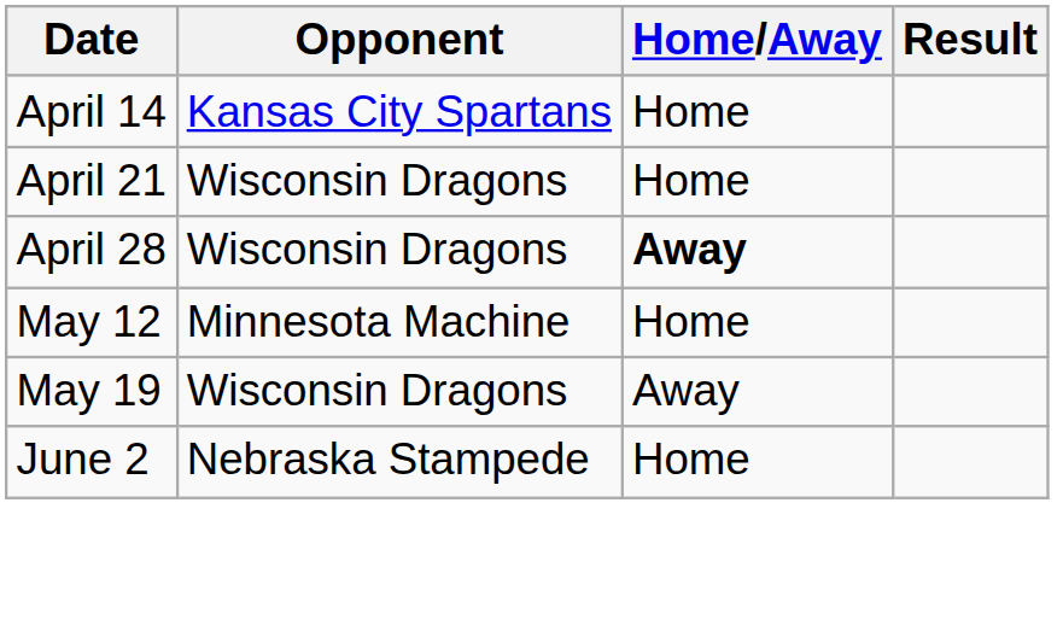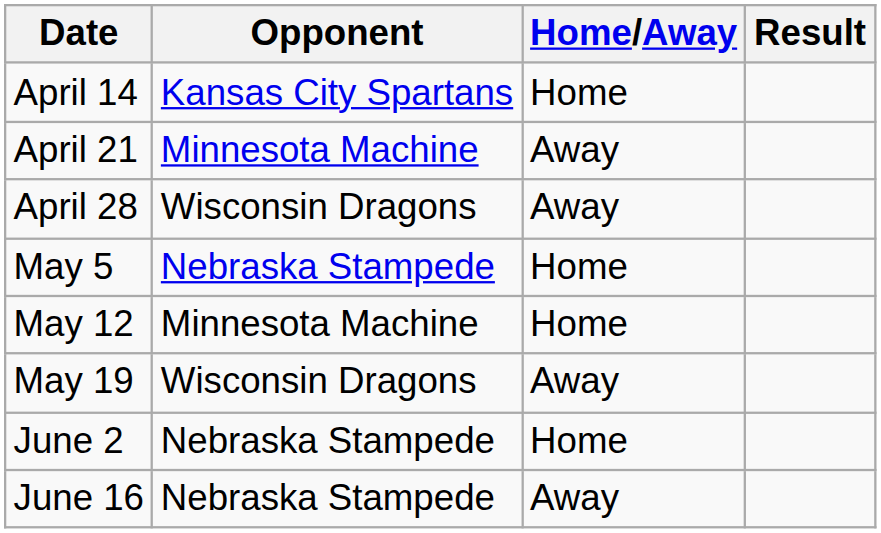 <table class="wikitable">
 <tr>
 <th>Date</th>
 <th>Opponent</th>
 <th><a href='#'>Home</a>/<a href='#'>Away</a></th>
 <th>Result</th>
 </tr>
 <tr>
 <td>April 14</td>
 <td><a href='#'>Kansas City Spartans</a></td>
 <td>Home</td>
 <td></td>
 </tr>
 <tr>
 <td>April 21</td>
-<td>Wisconsin Dragons</td>
-<td>Home</td>
+<td><a href='#'>Minnesota Machine</a></td>
+<td>Away</td>
 <td></td>
 </tr>
 <tr>
 <td>April 28</td>
 <td>Wisconsin Dragons</td>
-<td><strong>Away</strong></td>
+<td>Away</td>
+<td></td>
+</tr>
+<tr>
+<td>May 5</td>
+<td><a href='#'>Nebraska Stampede</a></td>
+<td>Home</td>
 <td></td>
 </tr>
 <tr>
 <td>May 12</td>
 <td>Minnesota Machine</td>
 <td>Home</td>
 <td></td>
 </tr>
 <tr>
 <td>May 19</td>
 <td>Wisconsin Dragons</td>
 <td>Away</td>
 <td></td>
 </tr>
 <tr>
 <td>June 2</td>
 <td>Nebraska Stampede</td>
 <td>Home</td>
 <td></td>
 </tr>
+<tr>
+<td>June 16</td>
+<td>Nebraska Stampede</td>
+<td>Away</td>
+<td></td>
+</tr>
 </table>
